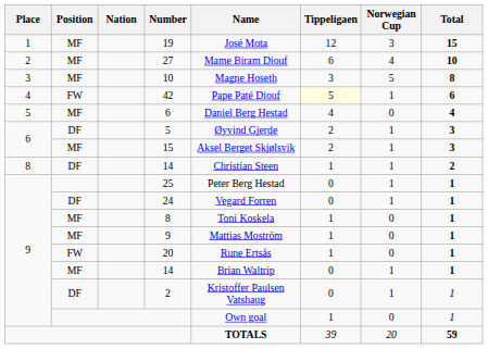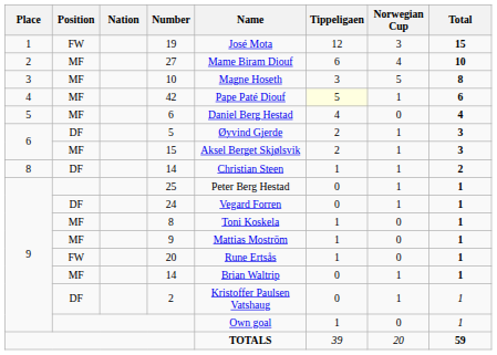 <table class="wikitable" style="font-size: 95%; text-align: center;">
 <tr>
 <th width=60>Place</th>
 <th width=60>Position</th>
 <th width=60>Nation</th>
 <th width=60>Number</th>
 <th width=150>Name</th>
 <th width=80>Tippeligaen</th>
 <th width=80>Norwegian Cup</th>
 <th width=80><strong>Total</strong></th>
 </tr>
 <tr>
 <td>1</td>
-<td>MF</td>
+<td>FW</td>
 <td></td>
 <td>19</td>
 <td><a href='#'>José Mota</a></td>
 <td>12</td>
 <td>3</td>
 <td><strong>15</strong></td>
 </tr>
 <tr>
 <td>2</td>
 <td>MF</td>
 <td></td>
 <td>27</td>
 <td><a href='#'>Mame Biram Diouf</a></td>
 <td>6</td>
 <td>4</td>
 <td><strong>10</strong></td>
 </tr>
 <tr>
 <td>3</td>
 <td>MF</td>
 <td></td>
 <td>10</td>
 <td><a href='#'>Magne Hoseth</a></td>
 <td>3</td>
 <td>5</td>
 <td><strong>8</strong></td>
 </tr>
 <tr>
 <td>4</td>
-<td>FW</td>
+<td>MF</td>
 <td></td>
 <td>42</td>
 <td><a href='#'>Pape Paté Diouf</a></td>
 <td style="background: lightyellow;">5</td>
 <td>1</td>
 <td><strong>6</strong></td>
 </tr>
 <tr>
 <td>5</td>
 <td>MF</td>
 <td></td>
 <td>6</td>
 <td><a href='#'>Daniel Berg Hestad</a></td>
 <td>4</td>
 <td>0</td>
 <td><strong>4</strong></td>
 </tr>
 <tr>
 <td rowspan="2">6</td>
 <td>DF</td>
 <td></td>
 <td>5</td>
 <td><a href='#'>Øyvind Gjerde</a></td>
 <td>2</td>
 <td>1</td>
 <td><strong>3</strong></td>
 </tr>
 <tr>
 <td>MF</td>
 <td></td>
 <td>15</td>
 <td><a href='#'>Aksel Berget Skjølsvik</a></td>
 <td>2</td>
 <td>1</td>
 <td><strong>3</strong></td>
 </tr>
 <tr>
 <td>8</td>
 <td>DF</td>
 <td></td>
 <td>14</td>
 <td><a href='#'>Christian Steen</a></td>
 <td>1</td>
 <td>1</td>
 <td><strong>2</strong></td>
 </tr>
 <tr>
 <td rowspan="8">9</td>
 <td></td>
 <td></td>
 <td>25</td>
 <td>Peter Berg Hestad</td>
 <td>0</td>
 <td>1</td>
 <td><strong>1</strong></td>
 </tr>
 <tr>
 <td>DF</td>
 <td></td>
 <td>24</td>
 <td><a href='#'>Vegard Forren</a></td>
 <td>0</td>
 <td>1</td>
 <td><strong>1</strong></td>
 </tr>
 <tr>
 <td>MF</td>
 <td></td>
 <td>8</td>
 <td><a href='#'>Toni Koskela</a></td>
 <td>1</td>
 <td>0</td>
 <td><strong>1</strong></td>
 </tr>
 <tr>
 <td>MF</td>
 <td></td>
 <td>9</td>
 <td><a href='#'>Mattias Moström</a></td>
 <td>1</td>
 <td>0</td>
 <td><strong>1</strong></td>
 </tr>
 <tr>
 <td>FW</td>
 <td></td>
 <td>20</td>
 <td><a href='#'>Rune Ertsås</a></td>
 <td>1</td>
 <td>0</td>
 <td><strong>1</strong></td>
 </tr>
 <tr>
 <td>MF</td>
 <td></td>
 <td>14</td>
 <td><a href='#'>Brian Waltrip</a></td>
 <td>0</td>
 <td>1</td>
 <td><strong>1</strong></td>
 </tr>
 <tr>
 <td>DF</td>
 <td></td>
 <td>2</td>
 <td><a href='#'>Kristoffer Paulsen Vatshaug</a></td>
 <td>0</td>
 <td>1</td>
 <td><em>1</em></td>
 </tr>
 <tr>
 <td colspan="3"></td>
 <td><a href='#'>Own goal</a></td>
 <td>1</td>
 <td>0</td>
 <td><em>1</em></td>
 </tr>
 <tr>
 <td colspan="4"></td>
 <td><strong>TOTALS</strong></td>
 <td><em>39</em></td>
 <td><em>20</em></td>
 <td><strong>59</strong></td>
 </tr>
 </table>
